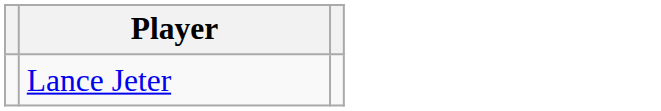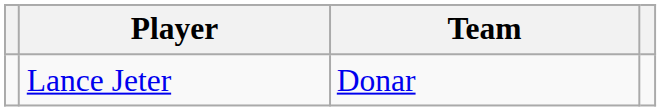 <table class="wikitable">
 <tr>
 <th></th>
 <th width=150>Player</th>
+<th width=150>Team</th>
 <th></th>
 </tr>
 <tr>
 <td></td>
 <td> <a href='#'>Lance Jeter</a></td>
+<td><a href='#'>Donar</a></td>
 <td></td>
 </tr>
 </table>
